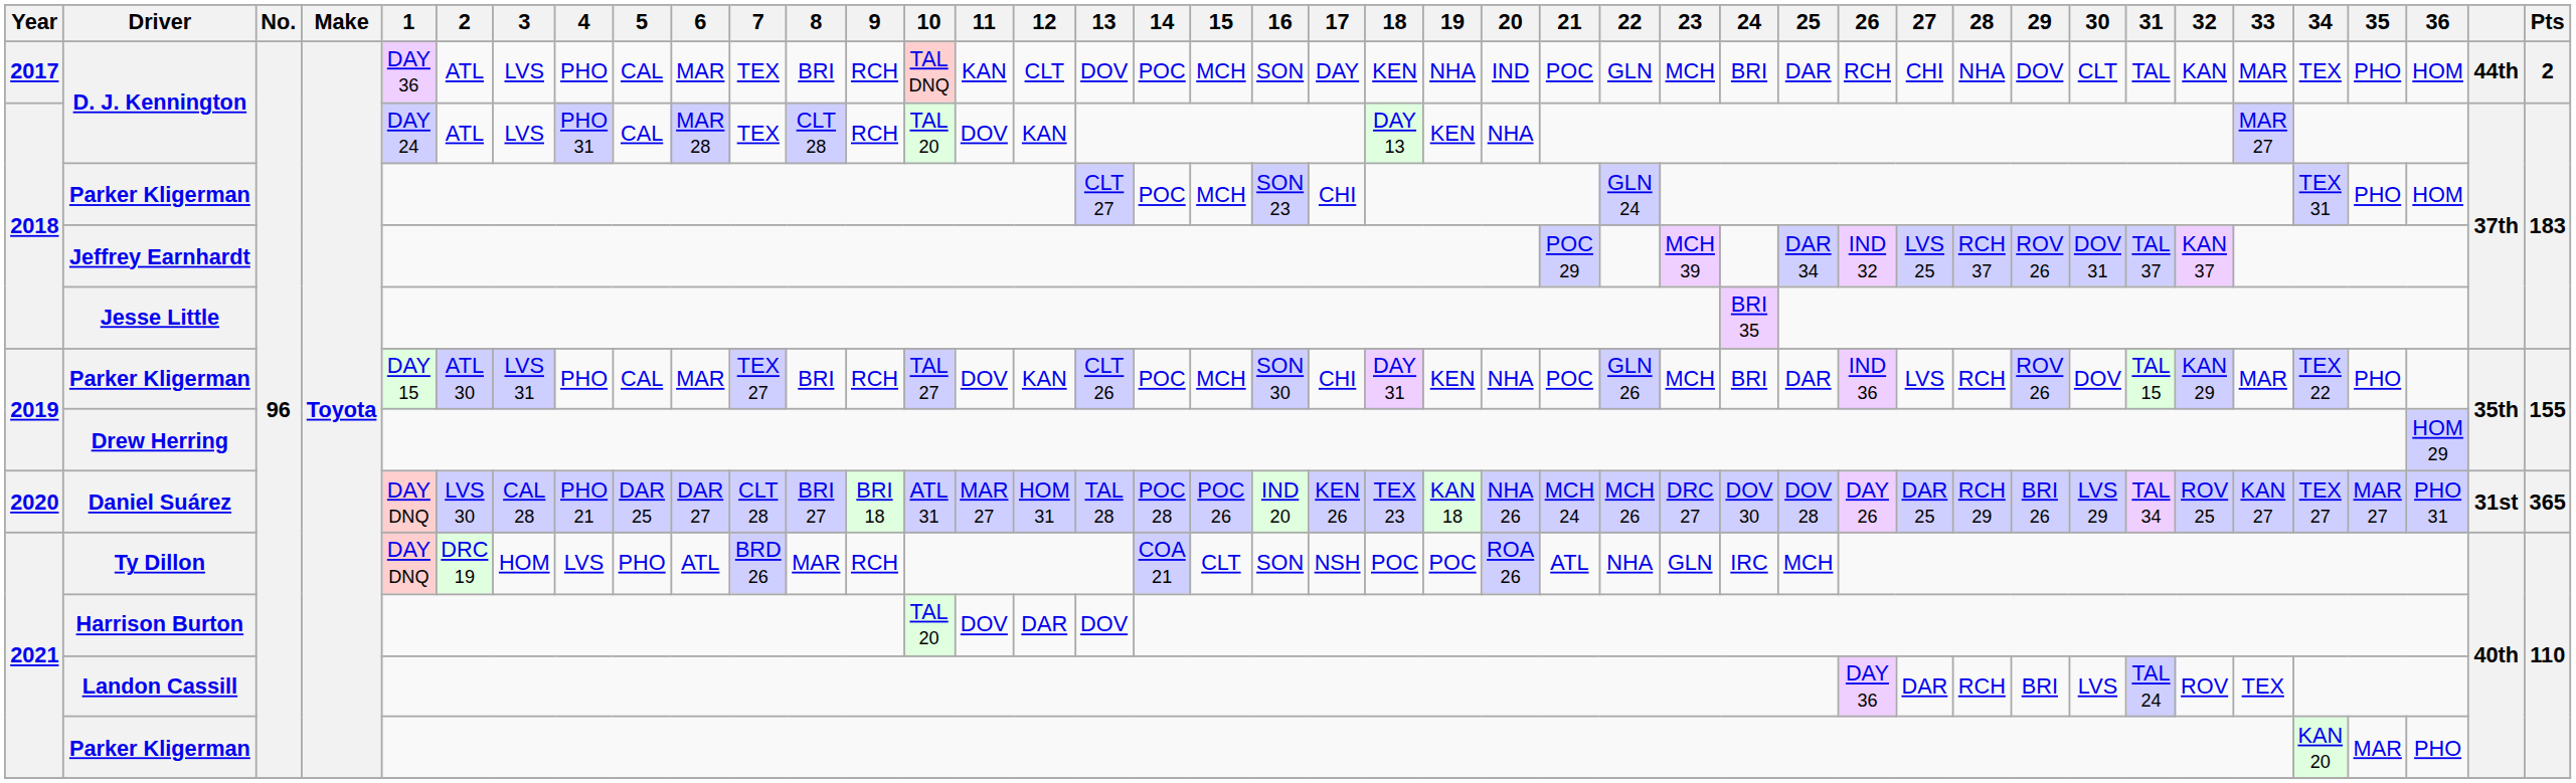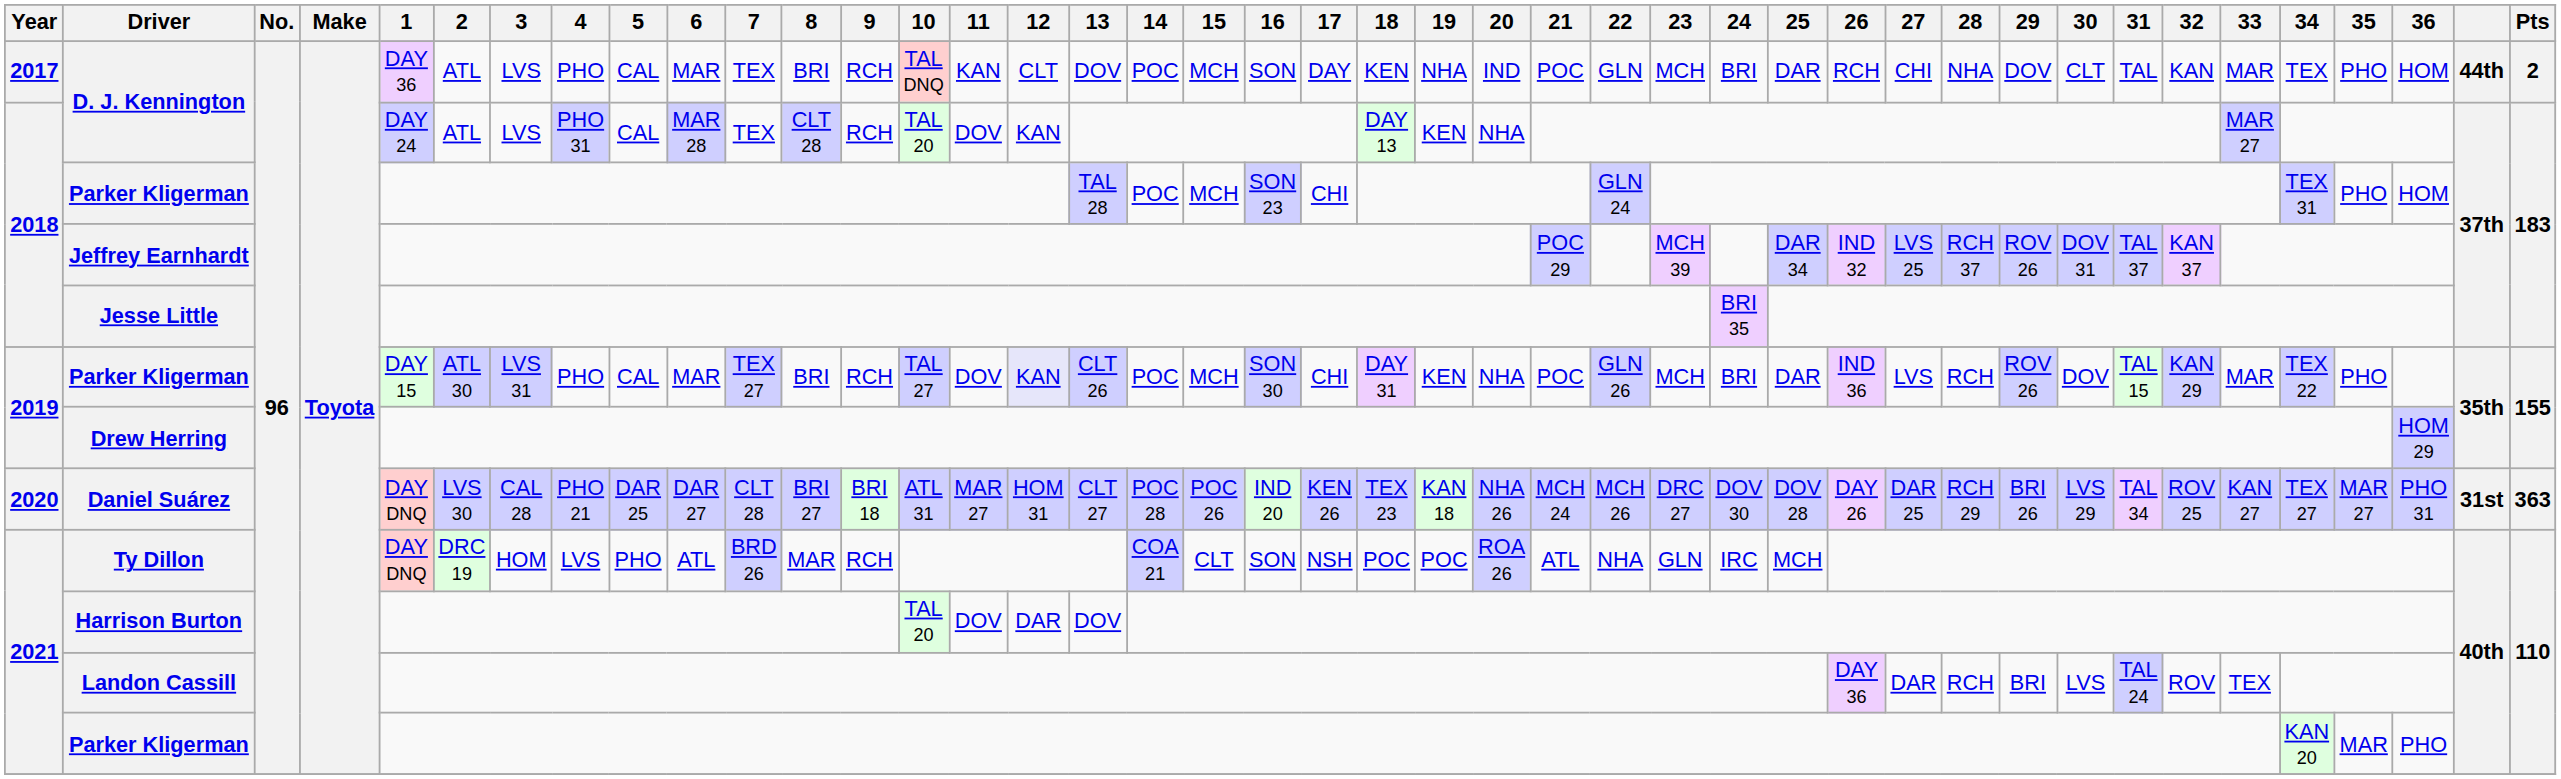 <table class="wikitable" style="text-align:center; font-size:75%">
 <tr>
 <th>Year</th>
 <th>Driver</th>
 <th>No.</th>
 <th>Make</th>
 <th>1</th>
 <th>2</th>
 <th>3</th>
 <th>4</th>
 <th>5</th>
 <th>6</th>
 <th>7</th>
 <th>8</th>
 <th>9</th>
 <th>10</th>
 <th>11</th>
 <th>12</th>
 <th>13</th>
 <th>14</th>
 <th>15</th>
 <th>16</th>
 <th>17</th>
 <th>18</th>
 <th>19</th>
 <th>20</th>
 <th>21</th>
 <th>22</th>
 <th>23</th>
 <th>24</th>
 <th>25</th>
 <th>26</th>
 <th>27</th>
 <th>28</th>
 <th>29</th>
 <th>30</th>
 <th>31</th>
 <th>32</th>
 <th>33</th>
 <th>34</th>
 <th>35</th>
 <th>36</th>
 <th></th>
 <th>Pts</th>
 </tr>
 <tr>
 <th><a href='#'>2017</a></th>
 <th rowspan=2><a href='#'>D. J. Kennington</a></th>
 <th rowspan=12>96</th>
 <th rowspan=12><a href='#'>Toyota</a></th>
 <td style="background:#EFCFFF;"><a href='#'>DAY</a><br><small>36</small></td>
 <td><a href='#'>ATL</a></td>
 <td><a href='#'>LVS</a></td>
 <td><a href='#'>PHO</a></td>
 <td><a href='#'>CAL</a></td>
 <td><a href='#'>MAR</a></td>
 <td><a href='#'>TEX</a></td>
 <td><a href='#'>BRI</a></td>
 <td><a href='#'>RCH</a></td>
 <td style="background:#FFCFCF;"><a href='#'>TAL</a><br><small>DNQ</small></td>
 <td><a href='#'>KAN</a></td>
 <td><a href='#'>CLT</a></td>
 <td><a href='#'>DOV</a></td>
 <td><a href='#'>POC</a></td>
 <td><a href='#'>MCH</a></td>
 <td><a href='#'>SON</a></td>
 <td><a href='#'>DAY</a></td>
 <td><a href='#'>KEN</a></td>
 <td><a href='#'>NHA</a></td>
 <td><a href='#'>IND</a></td>
 <td><a href='#'>POC</a></td>
 <td><a href='#'>GLN</a></td>
 <td><a href='#'>MCH</a></td>
 <td><a href='#'>BRI</a></td>
 <td><a href='#'>DAR</a></td>
 <td><a href='#'>RCH</a></td>
 <td><a href='#'>CHI</a></td>
 <td><a href='#'>NHA</a></td>
 <td><a href='#'>DOV</a></td>
 <td><a href='#'>CLT</a></td>
 <td><a href='#'>TAL</a></td>
 <td><a href='#'>KAN</a></td>
 <td><a href='#'>MAR</a></td>
 <td><a href='#'>TEX</a></td>
 <td><a href='#'>PHO</a></td>
 <td><a href='#'>HOM</a></td>
 <th>44th</th>
 <th>2</th>
 </tr>
 <tr>
 <th rowspan=4><a href='#'>2018</a></th>
 <td style="background:#CFCFFF;"><a href='#'>DAY</a><br><small>24</small></td>
 <td><a href='#'>ATL</a></td>
 <td><a href='#'>LVS</a></td>
 <td style="background:#CFCFFF;"><a href='#'>PHO</a><br><small>31</small></td>
 <td><a href='#'>CAL</a></td>
 <td style="background:#CFCFFF;"><a href='#'>MAR</a><br><small>28</small></td>
 <td><a href='#'>TEX</a></td>
 <td style="background:#CFCFFF;"><a href='#'>CLT</a><br><small>28</small></td>
 <td><a href='#'>RCH</a></td>
 <td style="background:#DFFFDF;"><a href='#'>TAL</a><br><small>20</small></td>
 <td><a href='#'>DOV</a></td>
 <td><a href='#'>KAN</a></td>
 <td colspan=5></td>
 <td style="background:#DFFFDF;"><a href='#'>DAY</a><br><small>13</small></td>
 <td><a href='#'>KEN</a></td>
 <td><a href='#'>NHA</a></td>
 <td colspan=12></td>
 <td style="background:#CFCFFF;"><a href='#'>MAR</a><br><small>27</small></td>
 <td colspan=3></td>
 <th rowspan=4>37th</th>
 <th rowspan=4>183</th>
 </tr>
 <tr>
 <th><a href='#'>Parker Kligerman</a></th>
 <td colspan=12></td>
-<td style="background:#CFCFFF;"><a href='#'>CLT</a><br><small>27</small></td>
+<td style="background:#CFCFFF;"><a href='#'>TAL</a><br><small>28</small></td>
 <td><a href='#'>POC</a></td>
 <td><a href='#'>MCH</a></td>
 <td style="background:#CFCFFF;"><a href='#'>SON</a><br><small>23</small></td>
 <td><a href='#'>CHI</a></td>
 <td colspan=4></td>
 <td style="background:#CFCFFF;"><a href='#'>GLN</a><br><small>24</small></td>
 <td colspan=11></td>
 <td style="background:#CFCFFF;"><a href='#'>TEX</a><br><small>31</small></td>
 <td><a href='#'>PHO</a></td>
 <td><a href='#'>HOM</a></td>
 </tr>
 <tr>
 <th><a href='#'>Jeffrey Earnhardt</a></th>
 <td colspan=20></td>
 <td style="background:#CFCFFF;"><a href='#'>POC</a><br><small>29</small></td>
 <td></td>
 <td style="background:#EFCFFF;"><a href='#'>MCH</a><br><small>39</small></td>
 <td></td>
 <td style="background:#CFCFFF;"><a href='#'>DAR</a><br><small>34</small></td>
 <td style="Background:#EFCFFF;"><a href='#'>IND</a><br><small>32</small></td>
 <td style="background:#CFCFFF;"><a href='#'>LVS</a><br><small>25</small></td>
 <td style="background:#CFCFFF;"><a href='#'>RCH</a><br><small>37</small></td>
 <td style="background:#CFCFFF;"><a href='#'>ROV</a><br><small>26</small></td>
 <td style="background:#CFCFFF;"><a href='#'>DOV</a><br><small>31</small></td>
 <td style="background:#CFCFFF;"><a href='#'>TAL</a><br><small>37</small></td>
 <td style="background:#EFCFFF;"><a href='#'>KAN</a><br><small>37</small></td>
 <td colspan=4></td>
 </tr>
 <tr>
 <th><a href='#'>Jesse Little</a></th>
 <td colspan=23></td>
 <td style="background:#EFCFFF;"><a href='#'>BRI</a><br><small>35</small></td>
 <td colspan=12></td>
 </tr>
 <tr>
 <th rowspan=2><a href='#'>2019</a></th>
 <th><a href='#'>Parker Kligerman</a></th>
 <td style="background:#DFFFDF;"><a href='#'>DAY</a><br><small>15</small></td>
 <td style="background:#CFCFFF;"><a href='#'>ATL</a><br><small>30</small></td>
 <td style="background:#CFCFFF;"><a href='#'>LVS</a><br><small>31</small></td>
 <td><a href='#'>PHO</a></td>
 <td><a href='#'>CAL</a></td>
 <td><a href='#'>MAR</a></td>
 <td style="background:#CFCFFF;"><a href='#'>TEX</a><br><small>27</small></td>
 <td><a href='#'>BRI</a></td>
 <td><a href='#'>RCH</a></td>
 <td style="background:#CFCFFF;"><a href='#'>TAL</a><br><small>27</small></td>
 <td><a href='#'>DOV</a></td>
-<td><a href='#'>KAN</a></td>
+<td style="background: lavender;"><a href='#'>KAN</a></td>
 <td style="background:#CFCFFF;"><a href='#'>CLT</a><br><small>26</small></td>
 <td><a href='#'>POC</a></td>
 <td><a href='#'>MCH</a></td>
 <td style="background:#CFCFFF;"><a href='#'>SON</a><br><small>30</small></td>
 <td><a href='#'>CHI</a></td>
 <td style="background:#EFCFFF;"><a href='#'>DAY</a><br><small>31</small></td>
 <td><a href='#'>KEN</a></td>
 <td><a href='#'>NHA</a></td>
 <td><a href='#'>POC</a></td>
 <td style="background:#CFCFFF;"><a href='#'>GLN</a><br><small>26</small></td>
 <td><a href='#'>MCH</a></td>
 <td><a href='#'>BRI</a></td>
 <td><a href='#'>DAR</a></td>
 <td style="background:#EFCFFF;"><a href='#'>IND</a><br><small>36</small></td>
 <td><a href='#'>LVS</a></td>
 <td><a href='#'>RCH</a></td>
 <td style="background:#CFCFFF;"><a href='#'>ROV</a><br><small>26</small></td>
 <td><a href='#'>DOV</a></td>
 <td style="background:#DFFFDF;"><a href='#'>TAL</a><br><small>15</small></td>
 <td style="background:#CFCFFF;"><a href='#'>KAN</a><br><small>29</small></td>
 <td><a href='#'>MAR</a></td>
 <td style="background:#CFCFFF;"><a href='#'>TEX</a><br><small>22</small></td>
 <td><a href='#'>PHO</a></td>
 <td colspan=1></td>
 <th rowspan=2>35th</th>
 <th rowspan=2>155</th>
 </tr>
 <tr>
 <th><a href='#'>Drew Herring</a></th>
 <td colspan=35></td>
 <td style="background:#CFCFFF;"><a href='#'>HOM</a><br><small>29</small></td>
 </tr>
 <tr>
 <th><a href='#'>2020</a></th>
 <th><a href='#'>Daniel Suárez</a></th>
 <td style="background:#FFCFCF;"><a href='#'>DAY</a><br><small>DNQ</small></td>
 <td style="background:#CFCFFF;"><a href='#'>LVS</a><br><small>30</small></td>
 <td style="background:#CFCFFF;"><a href='#'>CAL</a><br><small>28</small></td>
 <td style="background:#CFCFFF;"><a href='#'>PHO</a><br><small>21</small></td>
 <td style="background:#CFCFFF;"><a href='#'>DAR</a><br><small>25</small></td>
 <td style="background:#CFCFFF;"><a href='#'>DAR</a><br><small>27</small></td>
 <td style="background:#CFCFFF;"><a href='#'>CLT</a><br><small>28</small></td>
 <td style="background:#CFCFFF;"><a href='#'>BRI</a><br><small>27</small></td>
 <td style="background:#DFFFDF;"><a href='#'>BRI</a><br><small>18</small></td>
 <td style="background:#CFCFFF;"><a href='#'>ATL</a><br><small>31</small></td>
 <td style="background:#CFCFFF;"><a href='#'>MAR</a><br><small>27</small></td>
 <td style="background:#CFCFFF;"><a href='#'>HOM</a><br><small>31</small></td>
-<td style="background:#CFCFFF;"><a href='#'>TAL</a><br><small>28</small></td>
+<td style="background:#CFCFFF;"><a href='#'>CLT</a><br><small>27</small></td>
 <td style="background:#CFCFFF;"><a href='#'>POC</a><br><small>28</small></td>
 <td style="background:#CFCFFF;"><a href='#'>POC</a><br><small>26</small></td>
 <td style="background:#DFFFDF;"><a href='#'>IND</a><br><small>20</small></td>
 <td style="background:#CFCFFF;"><a href='#'>KEN</a><br><small>26</small></td>
 <td style="background:#CFCFFF;"><a href='#'>TEX</a><br><small>23</small></td>
 <td style="background:#DFFFDF;"><a href='#'>KAN</a><br><small>18</small></td>
 <td style="background:#CFCFFF;"><a href='#'>NHA</a><br><small>26</small></td>
 <td style="background:#CFCFFF;"><a href='#'>MCH</a><br><small>24</small></td>
 <td style="background:#CFCFFF;"><a href='#'>MCH</a><br><small>26</small></td>
 <td style="background:#CFCFFF;"><a href='#'>DRC</a><br><small>27</small></td>
 <td style="background:#CFCFFF;"><a href='#'>DOV</a><br><small>30</small></td>
 <td style="background:#CFCFFF;"><a href='#'>DOV</a><br><small>28</small></td>
 <td style="background:#EFCFFF;"><a href='#'>DAY</a><br><small>26</small></td>
 <td style="background:#CFCFFF;"><a href='#'>DAR</a><br><small>25</small></td>
 <td style="background:#CFCFFF;"><a href='#'>RCH</a><br><small>29</small></td>
 <td style="background:#CFCFFF;"><a href='#'>BRI</a><br><small>26</small></td>
 <td style="background:#CFCFFF;"><a href='#'>LVS</a><br><small>29</small></td>
 <td style="background:#EFCFFF;"><a href='#'>TAL</a><br><small>34</small></td>
 <td style="background:#CFCFFF;"><a href='#'>ROV</a><br><small>25</small></td>
 <td style="background:#CFCFFF;"><a href='#'>KAN</a><br><small>27</small></td>
 <td style="background:#CFCFFF;"><a href='#'>TEX</a><br><small>27</small></td>
 <td style="background:#CFCFFF;"><a href='#'>MAR</a><br><small>27</small></td>
 <td style="background:#CFCFFF;"><a href='#'>PHO</a><br><small>31</small></td>
 <th>31st</th>
-<th>365</th>
+<th>363</th>
 </tr>
 <tr>
 <th Rowspan=4><a href='#'>2021</a></th>
 <th><a href='#'>Ty Dillon</a></th>
 <td style="background:#FFCFCF;"><a href='#'>DAY</a><br><small>DNQ</small></td>
 <td style="background:#DFFFDF;"><a href='#'>DRC</a><br><small>19</small></td>
 <td><a href='#'>HOM</a></td>
 <td><a href='#'>LVS</a></td>
 <td><a href='#'>PHO</a></td>
 <td><a href='#'>ATL</a></td>
 <td style="background:#CFCFFF;"><a href='#'>BRD</a><br><small>26</small></td>
 <td><a href='#'>MAR</a></td>
 <td><a href='#'>RCH</a></td>
 <td colspan=4></td>
 <td style="background:#CFCFFF;"><a href='#'>COA</a><br><small>21</small></td>
 <td><a href='#'>CLT</a></td>
 <td><a href='#'>SON</a></td>
 <td><a href='#'>NSH</a></td>
 <td><a href='#'>POC</a></td>
 <td><a href='#'>POC</a></td>
 <td style="background:#CFCFFF;"><a href='#'>ROA</a><br><small>26</small></td>
 <td><a href='#'>ATL</a></td>
 <td><a href='#'>NHA</a></td>
 <td><a href='#'>GLN</a></td>
 <td><a href='#'>IRC</a></td>
 <td><a href='#'>MCH</a></td>
 <td colspan=11></td>
 <th Rowspan=4>40th</th>
 <th Rowspan=4>110</th>
 </tr>
 <tr>
 <th><a href='#'>Harrison Burton</a></th>
 <td colspan=9></td>
 <td style="background:#DFFFDF;"><a href='#'>TAL</a><br><small>20</small></td>
 <td><a href='#'>DOV</a></td>
 <td><a href='#'>DAR</a></td>
 <td><a href='#'>DOV</a></td>
 <td colspan=23></td>
 </tr>
 <tr>
 <th><a href='#'>Landon Cassill</a></th>
 <td colspan=25></td>
 <td style="background:#EFCFFF;"><a href='#'>DAY</a><br><small>36</small></td>
 <td><a href='#'>DAR</a></td>
 <td><a href='#'>RCH</a></td>
 <td><a href='#'>BRI</a></td>
 <td><a href='#'>LVS</a></td>
 <td style="background:#CFCFFF;"><a href='#'>TAL</a><br><small>24</small></td>
 <td><a href='#'>ROV</a></td>
 <td><a href='#'>TEX</a></td>
 <td colspan=3></td>
 </tr>
 <tr>
 <th><a href='#'>Parker Kligerman</a></th>
 <td colspan=33></td>
 <td style="background:#DFFFDF;"><a href='#'>KAN</a><br><small>20</small></td>
 <td><a href='#'>MAR</a></td>
 <td><a href='#'>PHO</a></td>
 </tr>
 <tr>
 </tr>
 </table>
